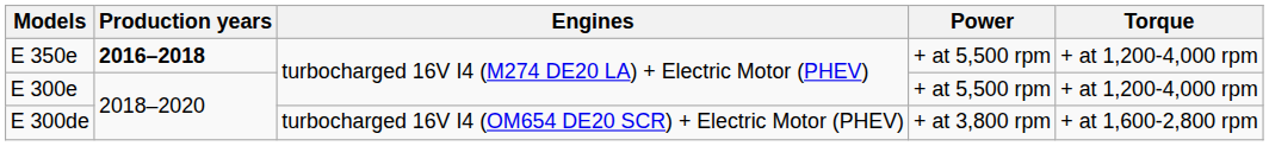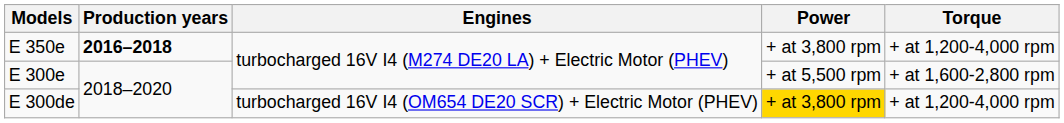 <table class="wikitable">
 <tr>
 <th>Models</th>
 <th>Production years</th>
 <th>Engines</th>
 <th>Power</th>
 <th>Torque</th>
 </tr>
 <tr>
 <td>E 350e</td>
 <td><strong>2016–2018</strong></td>
 <td rowspan="2"> turbocharged 16V I4 (<a href='#'>M274 DE20 LA</a>) + Electric Motor (<a href='#'>PHEV</a>)</td>
-<td> +  at 5,500 rpm</td>
+<td> +  at 3,800 rpm</td>
 <td> +  at 1,200-4,000 rpm</td>
 </tr>
 <tr>
 <td>E 300e</td>
 <td rowspan="2">2018–2020</td>
 <td> +  at 5,500 rpm</td>
-<td> +  at 1,200-4,000 rpm</td>
+<td> +  at 1,600-2,800 rpm</td>
 </tr>
 <tr>
 <td>E 300de</td>
 <td> turbocharged 16V I4 (<a href='#'>OM654 DE20 SCR</a>) + Electric Motor (PHEV)</td>
-<td> +  at 3,800 rpm</td>
-<td> +  at 1,600-2,800 rpm</td>
+<td style="background: gold;"> +  at 3,800 rpm</td>
+<td> +  at 1,200-4,000 rpm</td>
 </tr>
 </table>
